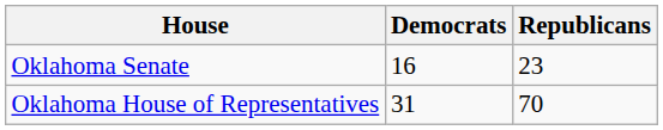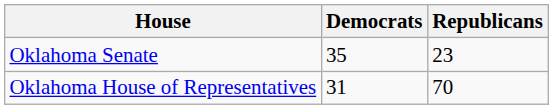 <table class=wikitable>
 <tr>
 <th>House</th>
 <th>Democrats</th>
 <th>Republicans</th>
 </tr>
 <tr>
 <td><a href='#'>Oklahoma Senate</a></td>
-<td>16</td>
+<td>35</td>
 <td>23</td>
 </tr>
 <tr>
 <td><a href='#'>Oklahoma House of Representatives</a></td>
 <td>31</td>
 <td>70</td>
 </tr>
 </table>
